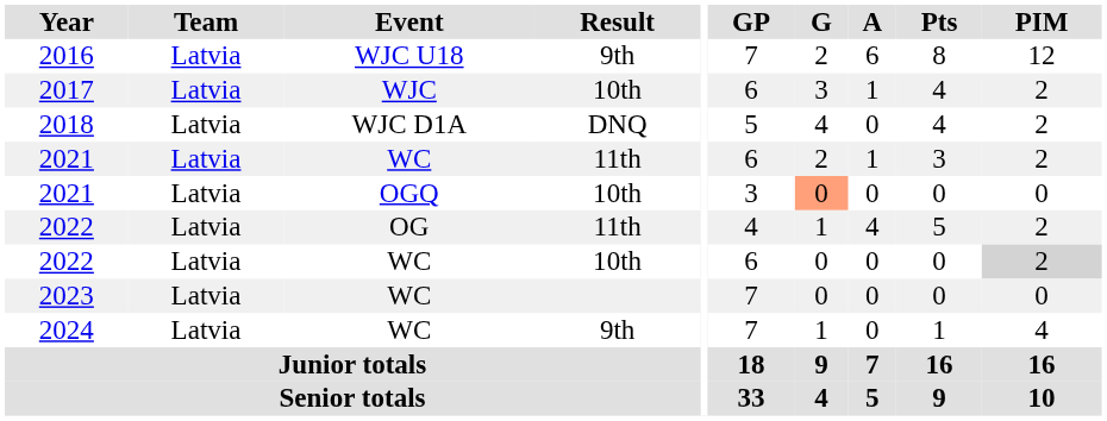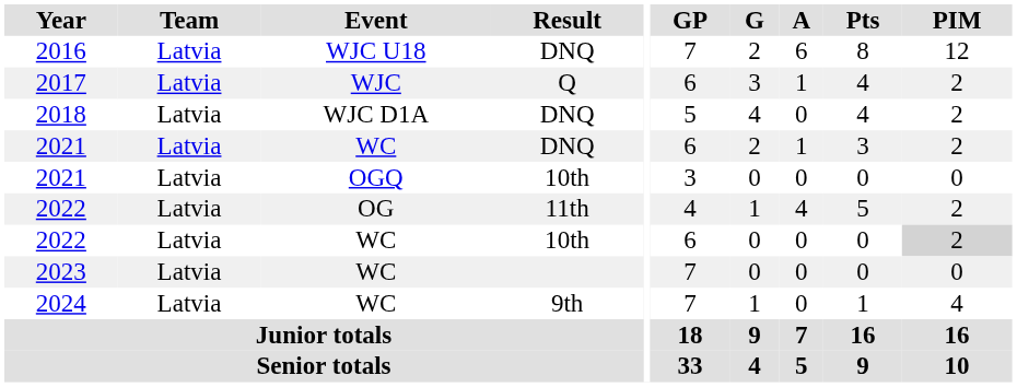 <table border="0" cellpadding="1" cellspacing="0" ID="Table3" style="text-align:center; width:40em">
 <tr ALIGN="center" bgcolor="#e0e0e0">
 <th>Year</th>
 <th>Team</th>
 <th>Event</th>
 <th>Result</th>
 <th rowspan="99" bgcolor="#fff"></th>
 <th>GP</th>
 <th>G</th>
 <th>A</th>
 <th>Pts</th>
 <th>PIM</th>
 </tr>
 <tr>
 <td><a href='#'>2016</a></td>
 <td><a href='#'>Latvia</a></td>
 <td><a href='#'>WJC U18</a></td>
-<td>9th</td>
+<td>DNQ</td>
 <td>7</td>
 <td>2</td>
 <td>6</td>
 <td>8</td>
 <td>12</td>
 </tr>
 <tr bgcolor="#f0f0f0">
 <td><a href='#'>2017</a></td>
 <td><a href='#'>Latvia</a></td>
 <td><a href='#'>WJC</a></td>
-<td>10th</td>
+<td>Q</td>
 <td>6</td>
 <td>3</td>
 <td>1</td>
 <td>4</td>
 <td>2</td>
 </tr>
 <tr>
 <td><a href='#'>2018</a></td>
 <td>Latvia</td>
 <td>WJC D1A</td>
 <td>DNQ</td>
 <td>5</td>
 <td>4</td>
 <td>0</td>
 <td>4</td>
 <td>2</td>
 </tr>
 <tr bgcolor="#f0f0f0">
 <td><a href='#'>2021</a></td>
 <td><a href='#'>Latvia</a></td>
 <td><a href='#'>WC</a></td>
-<td>11th</td>
+<td>DNQ</td>
 <td>6</td>
 <td>2</td>
 <td>1</td>
 <td>3</td>
 <td>2</td>
 </tr>
 <tr>
 <td><a href='#'>2021</a></td>
 <td>Latvia</td>
 <td><a href='#'>OGQ</a></td>
 <td>10th</td>
 <td>3</td>
-<td style="background: lightsalmon;">0</td>
+<td>0</td>
 <td>0</td>
 <td>0</td>
 <td>0</td>
 </tr>
 <tr bgcolor="#f0f0f0">
 <td><a href='#'>2022</a></td>
 <td>Latvia</td>
 <td>OG</td>
 <td>11th</td>
 <td>4</td>
 <td>1</td>
 <td>4</td>
 <td>5</td>
 <td>2</td>
 </tr>
 <tr>
 <td><a href='#'>2022</a></td>
 <td>Latvia</td>
 <td>WC</td>
 <td>10th</td>
 <td>6</td>
 <td>0</td>
 <td>0</td>
 <td>0</td>
 <td style="background: lightgrey;">2</td>
 </tr>
 <tr bgcolor="#f0f0f0">
 <td><a href='#'>2023</a></td>
 <td>Latvia</td>
 <td>WC</td>
 <td></td>
 <td>7</td>
 <td>0</td>
 <td>0</td>
 <td>0</td>
 <td>0</td>
 </tr>
 <tr>
 <td><a href='#'>2024</a></td>
 <td>Latvia</td>
 <td>WC</td>
 <td>9th</td>
 <td>7</td>
 <td>1</td>
 <td>0</td>
 <td>1</td>
 <td>4</td>
 </tr>
 <tr bgcolor="#e0e0e0">
 <th colspan="4">Junior totals</th>
 <th>18</th>
 <th>9</th>
 <th>7</th>
 <th>16</th>
 <th>16</th>
 </tr>
 <tr bgcolor="#e0e0e0">
 <th colspan="4">Senior totals</th>
 <th>33</th>
 <th>4</th>
 <th>5</th>
 <th>9</th>
 <th>10</th>
 </tr>
 </table>
